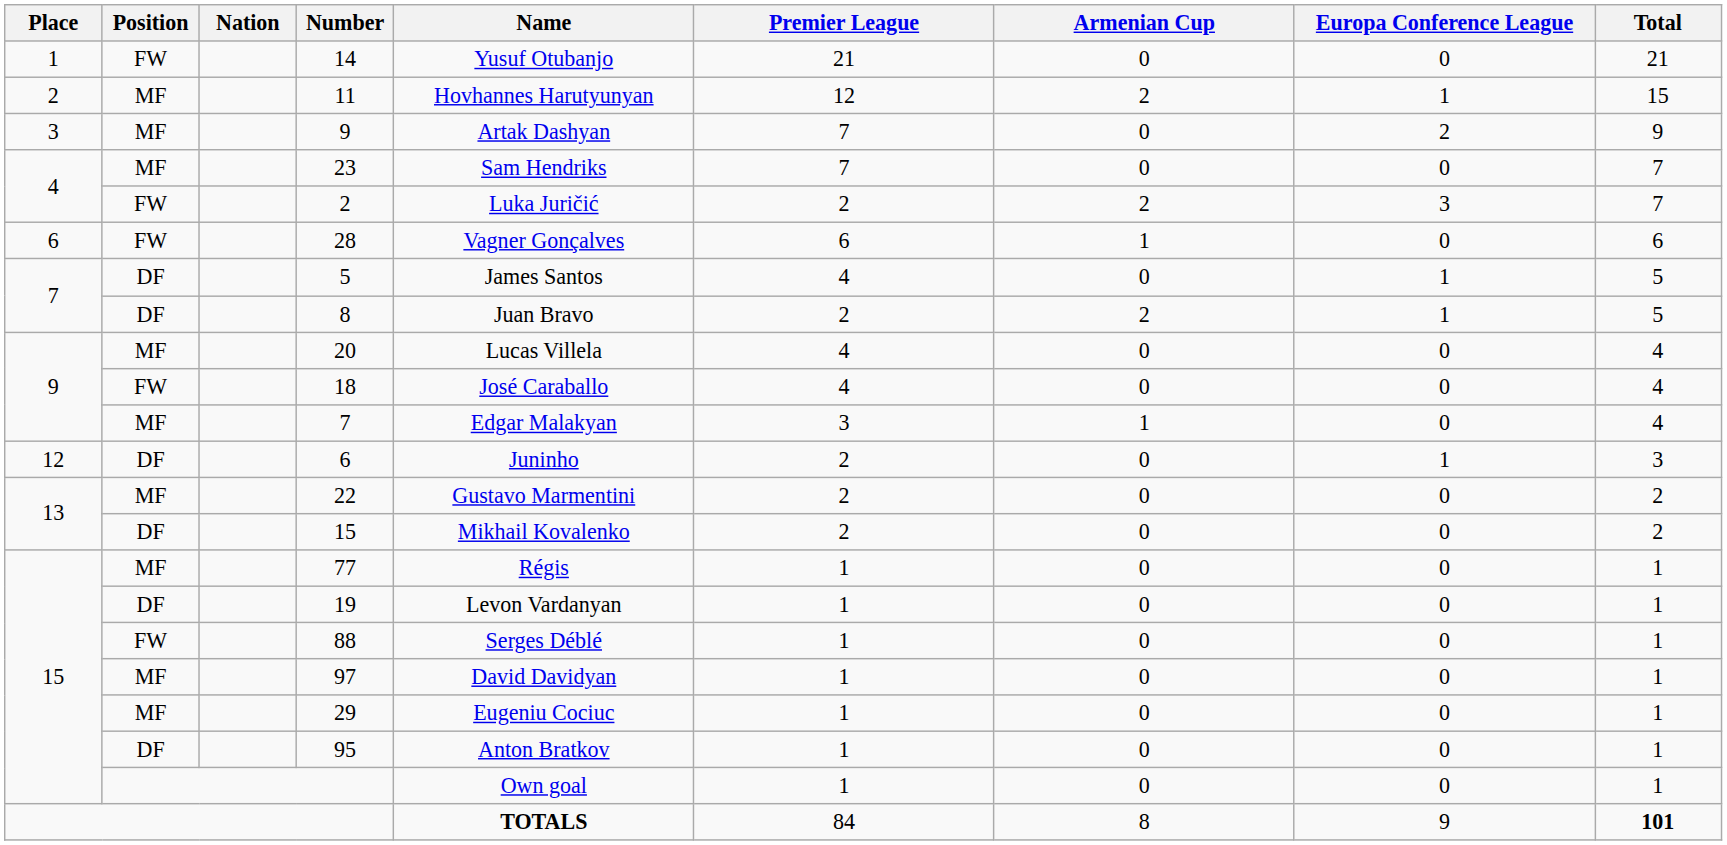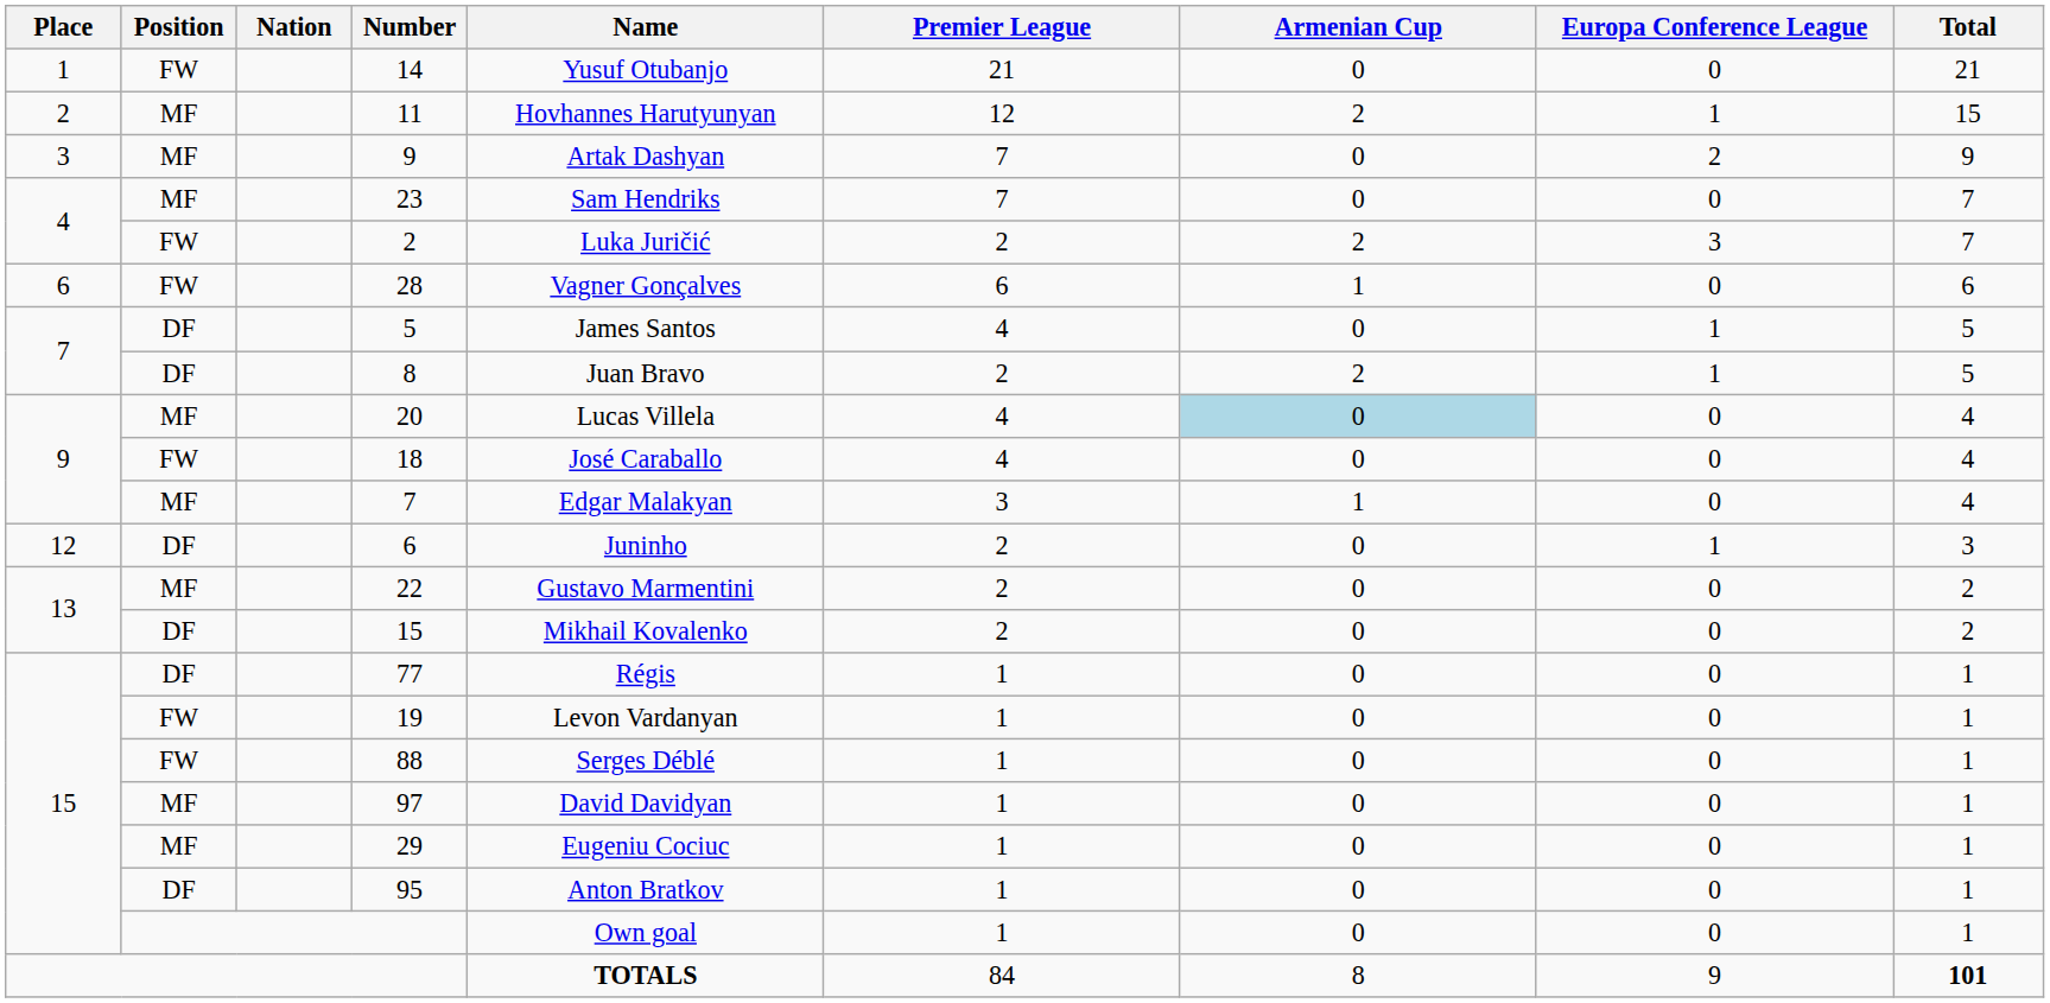 <table class="wikitable" style="font-size: 95%; text-align: center;">
 <tr>
 <th width=60>Place</th>
 <th width=60>Position</th>
 <th width=60>Nation</th>
 <th width=60>Number</th>
 <th width=200>Name</th>
 <th width=200><a href='#'>Premier League</a></th>
 <th width=200><a href='#'>Armenian Cup</a></th>
 <th width=200><a href='#'>Europa Conference League</a></th>
 <th width=80><strong>Total</strong></th>
 </tr>
 <tr>
 <td>1</td>
 <td>FW</td>
 <td></td>
 <td>14</td>
 <td><a href='#'>Yusuf Otubanjo</a></td>
 <td>21</td>
 <td>0</td>
 <td>0</td>
 <td>21</td>
 </tr>
 <tr>
 <td>2</td>
 <td>MF</td>
 <td></td>
 <td>11</td>
 <td><a href='#'>Hovhannes Harutyunyan</a></td>
 <td>12</td>
 <td>2</td>
 <td>1</td>
 <td>15</td>
 </tr>
 <tr>
 <td>3</td>
 <td>MF</td>
 <td></td>
 <td>9</td>
 <td><a href='#'>Artak Dashyan</a></td>
 <td>7</td>
 <td>0</td>
 <td>2</td>
 <td>9</td>
 </tr>
 <tr>
 <td rowspan="2">4</td>
 <td>MF</td>
 <td></td>
 <td>23</td>
 <td><a href='#'>Sam Hendriks</a></td>
 <td>7</td>
 <td>0</td>
 <td>0</td>
 <td>7</td>
 </tr>
 <tr>
 <td>FW</td>
 <td></td>
 <td>2</td>
 <td><a href='#'>Luka Juričić</a></td>
 <td>2</td>
 <td>2</td>
 <td>3</td>
 <td>7</td>
 </tr>
 <tr>
 <td>6</td>
 <td>FW</td>
 <td></td>
 <td>28</td>
 <td><a href='#'>Vagner Gonçalves</a></td>
 <td>6</td>
 <td>1</td>
 <td>0</td>
 <td>6</td>
 </tr>
 <tr>
 <td rowspan="2">7</td>
 <td>DF</td>
 <td></td>
 <td>5</td>
 <td>James Santos</td>
 <td>4</td>
 <td>0</td>
 <td>1</td>
 <td>5</td>
 </tr>
 <tr>
 <td>DF</td>
 <td></td>
 <td>8</td>
 <td>Juan Bravo</td>
 <td>2</td>
 <td>2</td>
 <td>1</td>
 <td>5</td>
 </tr>
 <tr>
 <td rowspan="3">9</td>
 <td>MF</td>
 <td></td>
 <td>20</td>
 <td>Lucas Villela</td>
 <td>4</td>
-<td>0</td>
+<td style="background: lightblue;">0</td>
 <td>0</td>
 <td>4</td>
 </tr>
 <tr>
 <td>FW</td>
 <td></td>
 <td>18</td>
 <td><a href='#'>José Caraballo</a></td>
 <td>4</td>
 <td>0</td>
 <td>0</td>
 <td>4</td>
 </tr>
 <tr>
 <td>MF</td>
 <td></td>
 <td>7</td>
 <td><a href='#'>Edgar Malakyan</a></td>
 <td>3</td>
 <td>1</td>
 <td>0</td>
 <td>4</td>
 </tr>
 <tr>
 <td>12</td>
 <td>DF</td>
 <td></td>
 <td>6</td>
 <td><a href='#'>Juninho</a></td>
 <td>2</td>
 <td>0</td>
 <td>1</td>
 <td>3</td>
 </tr>
 <tr>
 <td rowspan="2">13</td>
 <td>MF</td>
 <td></td>
 <td>22</td>
 <td><a href='#'>Gustavo Marmentini</a></td>
 <td>2</td>
 <td>0</td>
 <td>0</td>
 <td>2</td>
 </tr>
 <tr>
 <td>DF</td>
 <td></td>
 <td>15</td>
 <td><a href='#'>Mikhail Kovalenko</a></td>
 <td>2</td>
 <td>0</td>
 <td>0</td>
 <td>2</td>
 </tr>
 <tr>
 <td rowspan="7">15</td>
-<td>MF</td>
+<td>DF</td>
 <td></td>
 <td>77</td>
 <td><a href='#'>Régis</a></td>
 <td>1</td>
 <td>0</td>
 <td>0</td>
 <td>1</td>
 </tr>
 <tr>
-<td>DF</td>
+<td>FW</td>
 <td></td>
 <td>19</td>
 <td>Levon Vardanyan</td>
 <td>1</td>
 <td>0</td>
 <td>0</td>
 <td>1</td>
 </tr>
 <tr>
 <td>FW</td>
 <td></td>
 <td>88</td>
 <td><a href='#'>Serges Déblé</a></td>
 <td>1</td>
 <td>0</td>
 <td>0</td>
 <td>1</td>
 </tr>
 <tr>
 <td>MF</td>
 <td></td>
 <td>97</td>
 <td><a href='#'>David Davidyan</a></td>
 <td>1</td>
 <td>0</td>
 <td>0</td>
 <td>1</td>
 </tr>
 <tr>
 <td>MF</td>
 <td></td>
 <td>29</td>
 <td><a href='#'>Eugeniu Cociuc</a></td>
 <td>1</td>
 <td>0</td>
 <td>0</td>
 <td>1</td>
 </tr>
 <tr>
 <td>DF</td>
 <td></td>
 <td>95</td>
 <td><a href='#'>Anton Bratkov</a></td>
 <td>1</td>
 <td>0</td>
 <td>0</td>
 <td>1</td>
 </tr>
 <tr>
 <td colspan="3"></td>
 <td><a href='#'>Own goal</a></td>
 <td>1</td>
 <td>0</td>
 <td>0</td>
 <td>1</td>
 </tr>
 <tr>
 <td colspan="4"></td>
 <td><strong>TOTALS</strong></td>
 <td>84</td>
 <td>8</td>
 <td>9</td>
 <td><strong>101</strong></td>
 </tr>
 </table>
